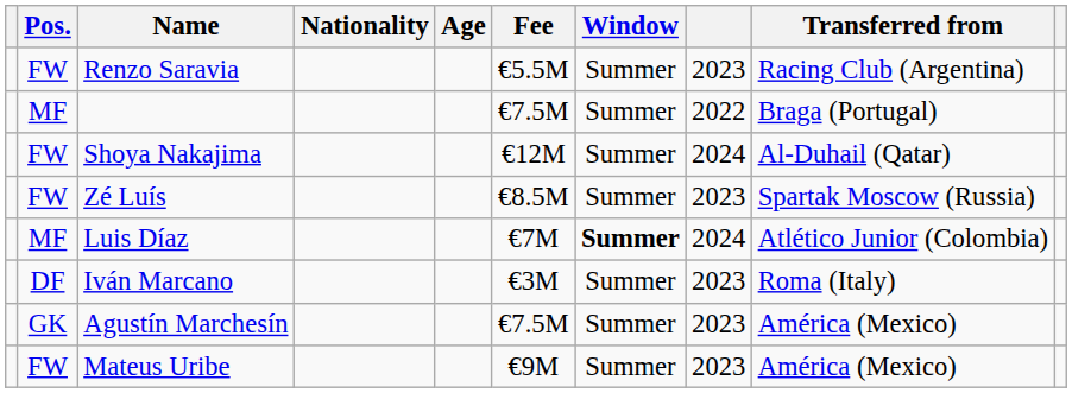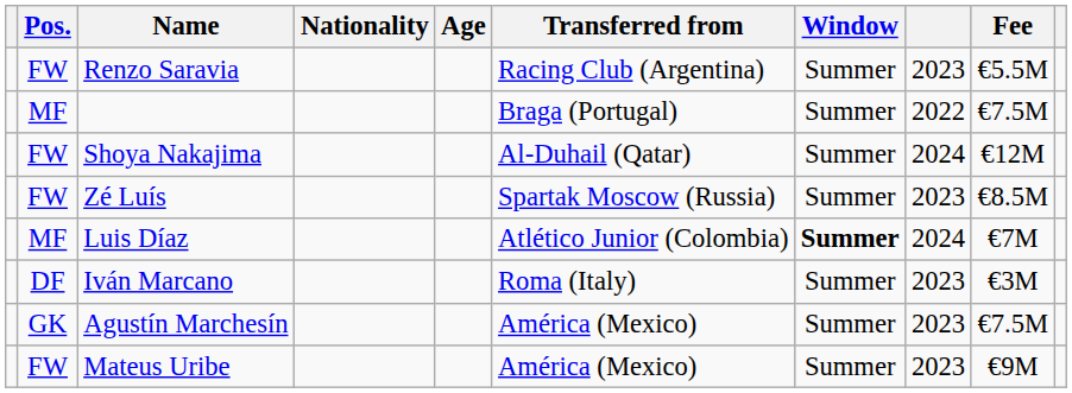 <table class="wikitable sortable" style="text-align:center;">
 <tr>
 <th scope=col></th>
 <th scope=col><a href='#'>Pos.</a></th>
 <th scope=col>Name</th>
 <th scope=col>Nationality</th>
 <th scope=col>Age</th>
-<th scope=col>Fee</th>
+<th scope=col>Transferred from</th>
 <th scope=col><a href='#'>Window</a></th>
 <th scope=col></th>
-<th scope=col>Transferred from</th>
+<th scope=col>Fee</th>
 <th scope=col class=unsortable></th>
 </tr>
 <tr>
 <td></td>
 <td><a href='#'>FW</a></td>
 <td align=left><a href='#'>Renzo Saravia</a></td>
 <td align=left></td>
 <td></td>
-<td>€5.5M</td>
+<td align=left><a href='#'>Racing Club</a> (Argentina)</td>
 <td>Summer</td>
 <td>2023</td>
-<td align=left><a href='#'>Racing Club</a> (Argentina)</td>
+<td>€5.5M</td>
 <td></td>
 </tr>
 <tr>
 <td></td>
 <td><a href='#'>MF</a></td>
 <td align=left></td>
 <td align=left></td>
 <td></td>
-<td>€7.5M</td>
+<td align=left><a href='#'>Braga</a> (Portugal)</td>
 <td>Summer</td>
 <td>2022</td>
-<td align=left><a href='#'>Braga</a> (Portugal)</td>
+<td>€7.5M</td>
 <td></td>
 </tr>
 <tr>
 <td></td>
 <td><a href='#'>FW</a></td>
 <td align=left><a href='#'>Shoya Nakajima</a></td>
 <td align=left></td>
 <td></td>
-<td>€12M</td>
+<td align=left><a href='#'>Al-Duhail</a> (Qatar)</td>
 <td>Summer</td>
 <td>2024</td>
-<td align=left><a href='#'>Al-Duhail</a> (Qatar)</td>
+<td>€12M</td>
 <td></td>
 </tr>
 <tr>
 <td></td>
 <td><a href='#'>FW</a></td>
 <td align=left><a href='#'>Zé Luís</a></td>
 <td align=left></td>
 <td></td>
-<td>€8.5M</td>
+<td align=left><a href='#'>Spartak Moscow</a> (Russia)</td>
 <td>Summer</td>
 <td>2023</td>
-<td align=left><a href='#'>Spartak Moscow</a> (Russia)</td>
+<td>€8.5M</td>
 <td></td>
 </tr>
 <tr>
 <td></td>
 <td><a href='#'>MF</a></td>
 <td align=left><a href='#'>Luis Díaz</a></td>
 <td align=left></td>
 <td></td>
-<td>€7M</td>
+<td align=left><a href='#'>Atlético Junior</a> (Colombia)</td>
 <td><strong>Summer</strong></td>
 <td>2024</td>
-<td align=left><a href='#'>Atlético Junior</a> (Colombia)</td>
+<td>€7M</td>
 <td></td>
 </tr>
 <tr>
 <td></td>
 <td><a href='#'>DF</a></td>
 <td align=left><a href='#'>Iván Marcano</a></td>
 <td align=left></td>
 <td></td>
-<td>€3M</td>
+<td align=left><a href='#'>Roma</a> (Italy)</td>
 <td>Summer</td>
 <td>2023</td>
-<td align=left><a href='#'>Roma</a> (Italy)</td>
+<td>€3M</td>
 <td></td>
 </tr>
 <tr>
 <td></td>
 <td><a href='#'>GK</a></td>
 <td align=left><a href='#'>Agustín Marchesín</a></td>
 <td align=left></td>
 <td></td>
-<td>€7.5M</td>
+<td align=left><a href='#'>América</a> (Mexico)</td>
 <td>Summer</td>
 <td>2023</td>
-<td align=left><a href='#'>América</a> (Mexico)</td>
+<td>€7.5M</td>
 <td></td>
 </tr>
 <tr>
 <td></td>
 <td><a href='#'>FW</a></td>
 <td align=left><a href='#'>Mateus Uribe</a></td>
 <td align=left></td>
 <td></td>
-<td>€9M</td>
+<td align=left><a href='#'>América</a> (Mexico)</td>
 <td>Summer</td>
 <td>2023</td>
-<td align=left><a href='#'>América</a> (Mexico)</td>
+<td>€9M</td>
 <td></td>
 </tr>
 </table>
